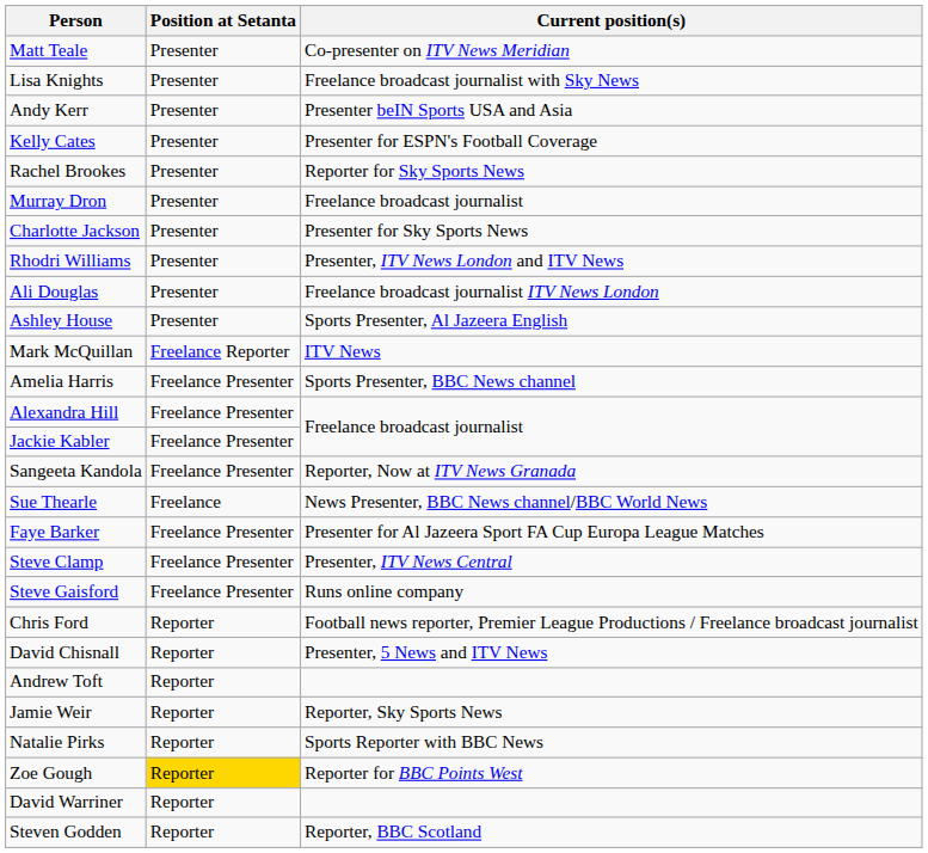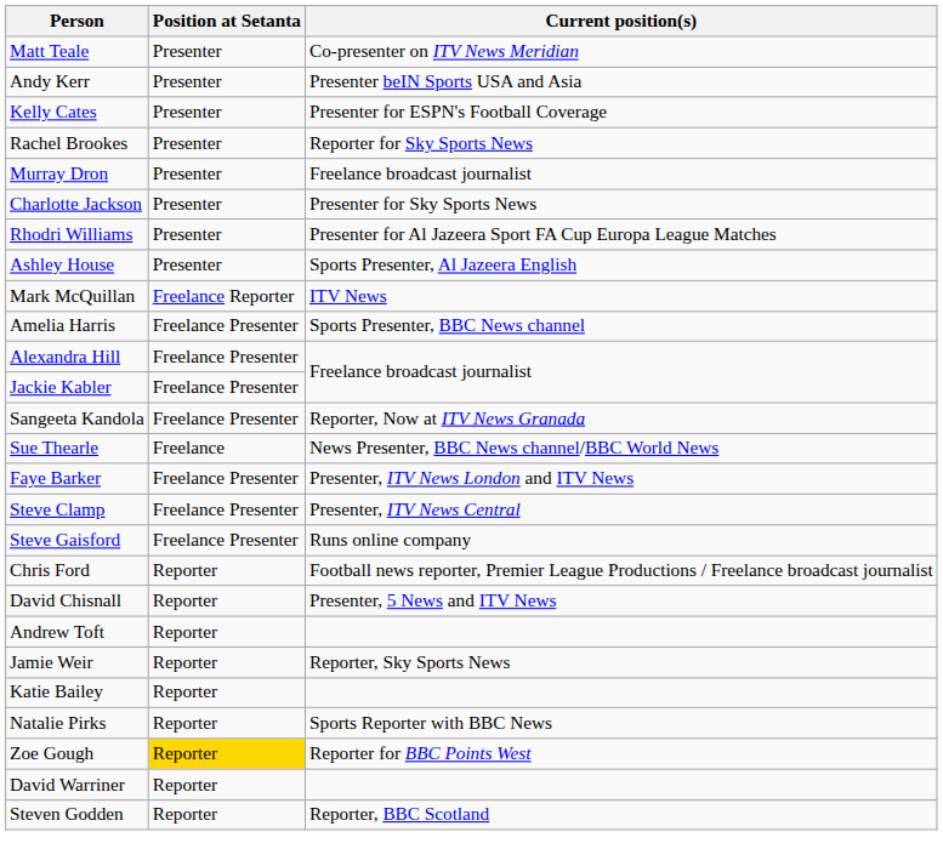 <table class="wikitable" style="font-size:90%;">
 <tr>
 <th>Person</th>
 <th>Position at Setanta</th>
 <th>Current position(s)</th>
 </tr>
 <tr>
 <td><a href='#'>Matt Teale</a></td>
 <td>Presenter</td>
 <td>Co-presenter on <em><a href='#'>ITV News Meridian</a></em></td>
-</tr>
-<tr>
-<td>Lisa Knights</td>
-<td>Presenter</td>
-<td>Freelance broadcast journalist with <a href='#'>Sky News</a></td>
 </tr>
 <tr>
 <td>Andy Kerr</td>
 <td>Presenter</td>
 <td>Presenter <a href='#'>beIN Sports</a> USA and Asia</td>
 </tr>
 <tr>
 <td><a href='#'>Kelly Cates</a></td>
 <td>Presenter</td>
 <td>Presenter for ESPN's Football Coverage</td>
 </tr>
 <tr>
 <td>Rachel Brookes</td>
 <td>Presenter</td>
 <td>Reporter for <a href='#'>Sky Sports News</a></td>
 </tr>
 <tr>
 <td><a href='#'>Murray Dron</a></td>
 <td>Presenter</td>
 <td>Freelance broadcast journalist</td>
 </tr>
 <tr>
 <td><a href='#'>Charlotte Jackson</a></td>
 <td>Presenter</td>
 <td>Presenter for Sky Sports News</td>
 </tr>
 <tr>
 <td><a href='#'>Rhodri Williams</a></td>
 <td>Presenter</td>
-<td>Presenter, <em><a href='#'>ITV News London</a></em> and <a href='#'>ITV News</a></td>
-</tr>
-<tr>
-<td><a href='#'>Ali Douglas</a></td>
-<td>Presenter</td>
-<td>Freelance broadcast journalist <em><a href='#'>ITV News London</a></em></td>
+<td>Presenter for Al Jazeera Sport FA Cup Europa League Matches</td>
 </tr>
 <tr>
 <td><a href='#'>Ashley House</a></td>
 <td>Presenter</td>
 <td>Sports Presenter, <a href='#'>Al Jazeera English</a></td>
 </tr>
 <tr>
 <td>Mark McQuillan</td>
 <td><a href='#'>Freelance</a> Reporter</td>
 <td><a href='#'>ITV News</a></td>
 </tr>
 <tr>
 <td>Amelia Harris</td>
 <td>Freelance Presenter</td>
 <td>Sports Presenter, <a href='#'>BBC News channel</a></td>
 </tr>
 <tr>
 <td><a href='#'>Alexandra Hill</a></td>
 <td>Freelance Presenter</td>
 <td rowspan=2>Freelance broadcast journalist</td>
 </tr>
 <tr>
 <td><a href='#'>Jackie Kabler</a></td>
 <td>Freelance Presenter</td>
 </tr>
 <tr>
 <td>Sangeeta Kandola</td>
 <td>Freelance Presenter</td>
 <td>Reporter, Now at <em><a href='#'>ITV News Granada</a></em></td>
 </tr>
 <tr>
 <td><a href='#'>Sue Thearle</a></td>
 <td>Freelance</td>
 <td>News Presenter, <a href='#'>BBC News channel</a>/<a href='#'>BBC World News</a></td>
 </tr>
 <tr>
 <td><a href='#'>Faye Barker</a></td>
 <td>Freelance Presenter</td>
-<td>Presenter for Al Jazeera Sport FA Cup Europa League Matches</td>
+<td>Presenter, <em><a href='#'>ITV News London</a></em> and <a href='#'>ITV News</a></td>
 </tr>
 <tr>
 <td><a href='#'>Steve Clamp</a></td>
 <td>Freelance Presenter</td>
 <td>Presenter, <em><a href='#'>ITV News Central</a></em></td>
 </tr>
 <tr>
 <td><a href='#'>Steve Gaisford</a></td>
 <td>Freelance Presenter</td>
 <td>Runs online company</td>
 </tr>
 <tr>
 <td>Chris Ford</td>
 <td>Reporter</td>
 <td>Football news reporter, Premier League Productions / Freelance broadcast journalist</td>
 </tr>
 <tr>
 <td>David Chisnall</td>
 <td>Reporter</td>
 <td>Presenter, <a href='#'>5 News</a> and <a href='#'>ITV News</a></td>
 </tr>
 <tr>
 <td>Andrew Toft</td>
 <td>Reporter</td>
 <td></td>
 </tr>
 <tr>
 <td>Jamie Weir</td>
 <td>Reporter</td>
 <td>Reporter, Sky Sports News</td>
 </tr>
 <tr>
+<td>Katie Bailey</td>
+<td>Reporter</td>
+<td></td>
+</tr>
+<tr>
 <td>Natalie Pirks</td>
 <td>Reporter</td>
 <td>Sports Reporter with BBC News</td>
 </tr>
 <tr>
 <td>Zoe Gough</td>
 <td style="background: gold;">Reporter</td>
 <td>Reporter for <em><a href='#'>BBC Points West</a></em></td>
 </tr>
 <tr>
 <td>David Warriner</td>
 <td>Reporter</td>
 <td></td>
 </tr>
 <tr>
 <td>Steven Godden</td>
 <td>Reporter</td>
 <td>Reporter, <a href='#'>BBC Scotland</a></td>
 </tr>
 </table>
